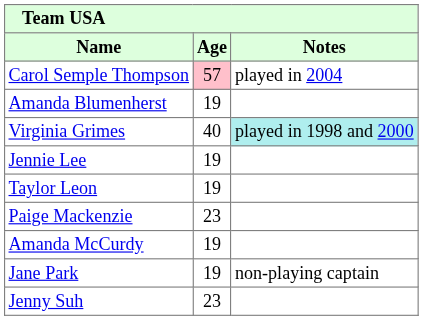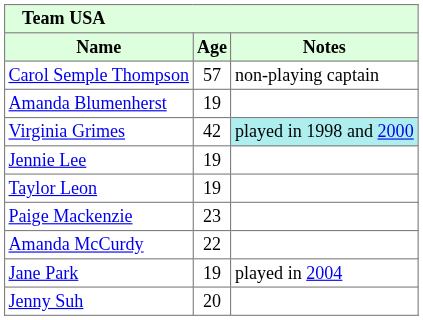 <table border="1" cellpadding="3" style="border-collapse: collapse;">
 <tr style="background:#ddffdd;">
 <td colspan="6">   <strong>Team USA</strong></td>
 </tr>
 <tr style="background:#ddffdd;">
 <th>Name</th>
 <th>Age</th>
 <th>Notes</th>
 </tr>
 <tr>
 <td><a href='#'>Carol Semple Thompson</a></td>
-<td align=center style="background: pink;">57</td>
-<td>played in <a href='#'>2004</a></td>
+<td align=center>57</td>
+<td>non-playing captain</td>
 </tr>
 <tr>
 <td><a href='#'>Amanda Blumenherst</a></td>
 <td align=center>19</td>
 <td></td>
 </tr>
 <tr>
 <td><a href='#'>Virginia Grimes</a></td>
-<td align=center>40</td>
+<td align=center>42</td>
 <td style="background: paleturquoise;">played in 1998 and <a href='#'>2000</a></td>
 </tr>
 <tr>
 <td><a href='#'>Jennie Lee</a></td>
 <td align=center>19</td>
 <td></td>
 </tr>
 <tr>
 <td><a href='#'>Taylor Leon</a></td>
 <td align=center>19</td>
 <td></td>
 </tr>
 <tr>
 <td><a href='#'>Paige Mackenzie</a></td>
 <td align=center>23</td>
 <td></td>
 </tr>
 <tr>
 <td><a href='#'>Amanda McCurdy</a></td>
-<td align=center>19</td>
+<td align=center>22</td>
 <td></td>
 </tr>
 <tr>
 <td><a href='#'>Jane Park</a></td>
 <td align=center>19</td>
-<td>non-playing captain</td>
+<td>played in <a href='#'>2004</a></td>
 </tr>
 <tr>
 <td><a href='#'>Jenny Suh</a></td>
-<td align=center>23</td>
+<td align=center>20</td>
 <td></td>
 </tr>
 </table>
